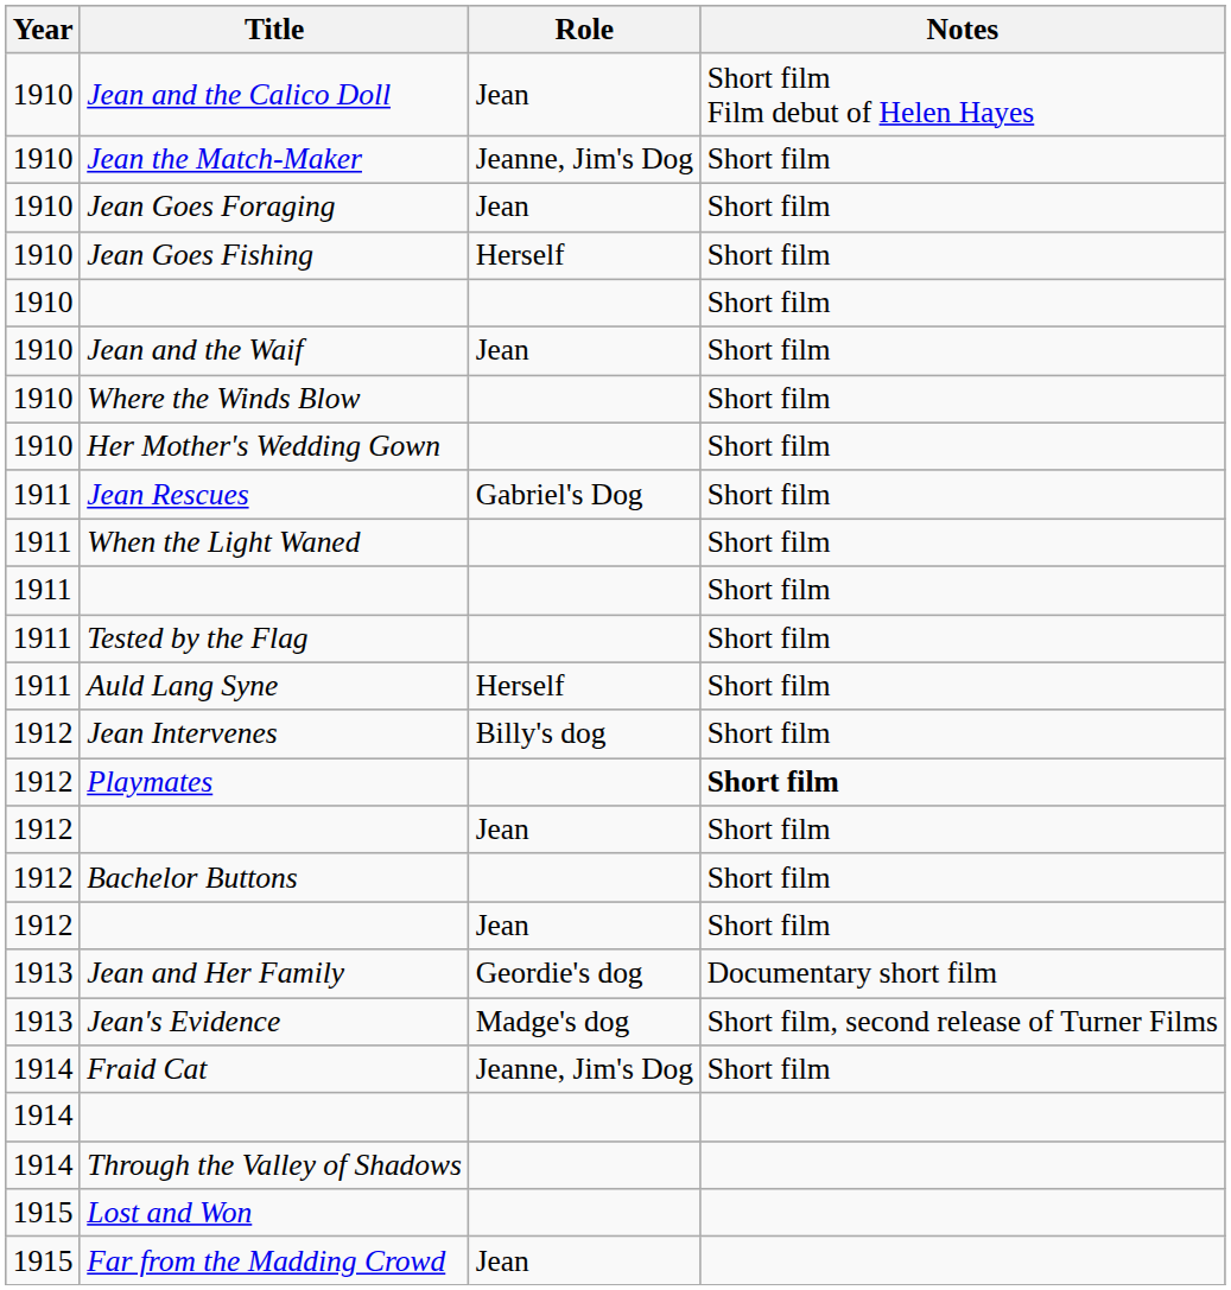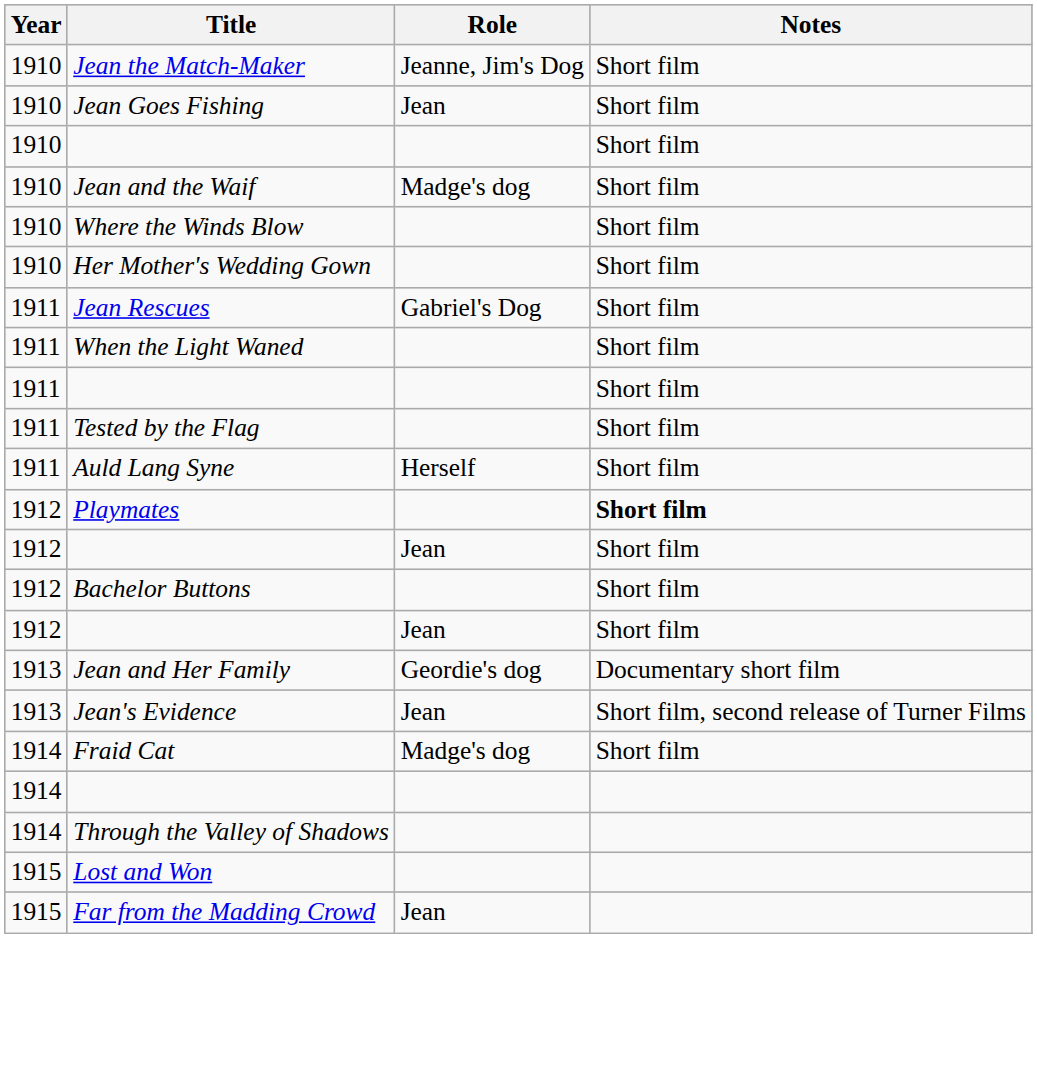 <table class="wikitable plainrowheaders sortable">
 <tr>
 <th>Year</th>
 <th>Title</th>
 <th>Role</th>
 <th scope="col" class="unsortable">Notes</th>
 </tr>
 <tr>
 <td>1910</td>
-<td><em><a href='#'>Jean and the Calico Doll</a></em></td>
-<td>Jean</td>
-<td>Short film<br>Film debut of <a href='#'>Helen Hayes</a></td>
-</tr>
-<tr>
-<td>1910</td>
 <td><em><a href='#'>Jean the Match-Maker</a></em></td>
 <td>Jeanne, Jim's Dog</td>
 <td>Short film</td>
 </tr>
 <tr>
 <td>1910</td>
-<td><em>Jean Goes Foraging</em></td>
+<td><em>Jean Goes Fishing</em></td>
 <td>Jean</td>
-<td>Short film</td>
-</tr>
-<tr>
-<td>1910</td>
-<td><em>Jean Goes Fishing</em></td>
-<td>Herself</td>
 <td>Short film</td>
 </tr>
 <tr>
 <td>1910</td>
 <td><em></em></td>
 <td></td>
 <td>Short film</td>
 </tr>
 <tr>
 <td>1910</td>
 <td><em>Jean and the Waif</em></td>
-<td>Jean</td>
+<td>Madge's dog</td>
 <td>Short film</td>
 </tr>
 <tr>
 <td>1910</td>
 <td><em>Where the Winds Blow</em></td>
 <td></td>
 <td>Short film</td>
 </tr>
 <tr>
 <td>1910</td>
 <td><em>Her Mother's Wedding Gown</em></td>
 <td></td>
 <td>Short film</td>
 </tr>
 <tr>
 <td>1911</td>
 <td><em><a href='#'>Jean Rescues</a></em></td>
 <td>Gabriel's Dog</td>
 <td>Short film</td>
 </tr>
 <tr>
 <td>1911</td>
 <td><em>When the Light Waned</em></td>
 <td></td>
 <td>Short film</td>
 </tr>
 <tr>
 <td>1911</td>
 <td><em></em></td>
 <td></td>
 <td>Short film</td>
 </tr>
 <tr>
 <td>1911</td>
 <td><em>Tested by the Flag</em></td>
 <td></td>
 <td>Short film</td>
 </tr>
 <tr>
 <td>1911</td>
 <td><em>Auld Lang Syne</em></td>
 <td>Herself</td>
 <td>Short film</td>
 </tr>
 <tr>
 <td>1912</td>
-<td><em>Jean Intervenes</em></td>
-<td>Billy's dog</td>
-<td>Short film</td>
-</tr>
-<tr>
-<td>1912</td>
 <td><em><a href='#'>Playmates</a></em></td>
 <td></td>
 <td><strong>Short film</strong></td>
 </tr>
 <tr>
 <td>1912</td>
 <td><em></em></td>
 <td>Jean</td>
 <td>Short film</td>
 </tr>
 <tr>
 <td>1912</td>
 <td><em>Bachelor Buttons</em></td>
 <td></td>
 <td>Short film</td>
 </tr>
 <tr>
 <td>1912</td>
 <td><em></em></td>
 <td>Jean</td>
 <td>Short film</td>
 </tr>
 <tr>
 <td>1913</td>
 <td><em>Jean and Her Family</em></td>
 <td>Geordie's dog</td>
 <td>Documentary short film</td>
 </tr>
 <tr>
 <td>1913</td>
 <td><em>Jean's Evidence</em></td>
-<td>Madge's dog</td>
+<td>Jean</td>
 <td>Short film, second release of Turner Films</td>
 </tr>
 <tr>
 <td>1914</td>
 <td><em>Fraid Cat</em></td>
-<td>Jeanne, Jim's Dog</td>
+<td>Madge's dog</td>
 <td>Short film</td>
 </tr>
 <tr>
 <td>1914</td>
 <td><em></em></td>
 <td></td>
 <td></td>
 </tr>
 <tr>
 <td>1914</td>
 <td><em>Through the Valley of Shadows</em></td>
 <td></td>
 <td></td>
 </tr>
 <tr>
 <td>1915</td>
 <td><em><a href='#'>Lost and Won</a></em></td>
 <td></td>
 <td></td>
 </tr>
 <tr>
 <td>1915</td>
 <td><em><a href='#'>Far from the Madding Crowd</a></em></td>
 <td>Jean</td>
 <td></td>
 </tr>
 </table>
